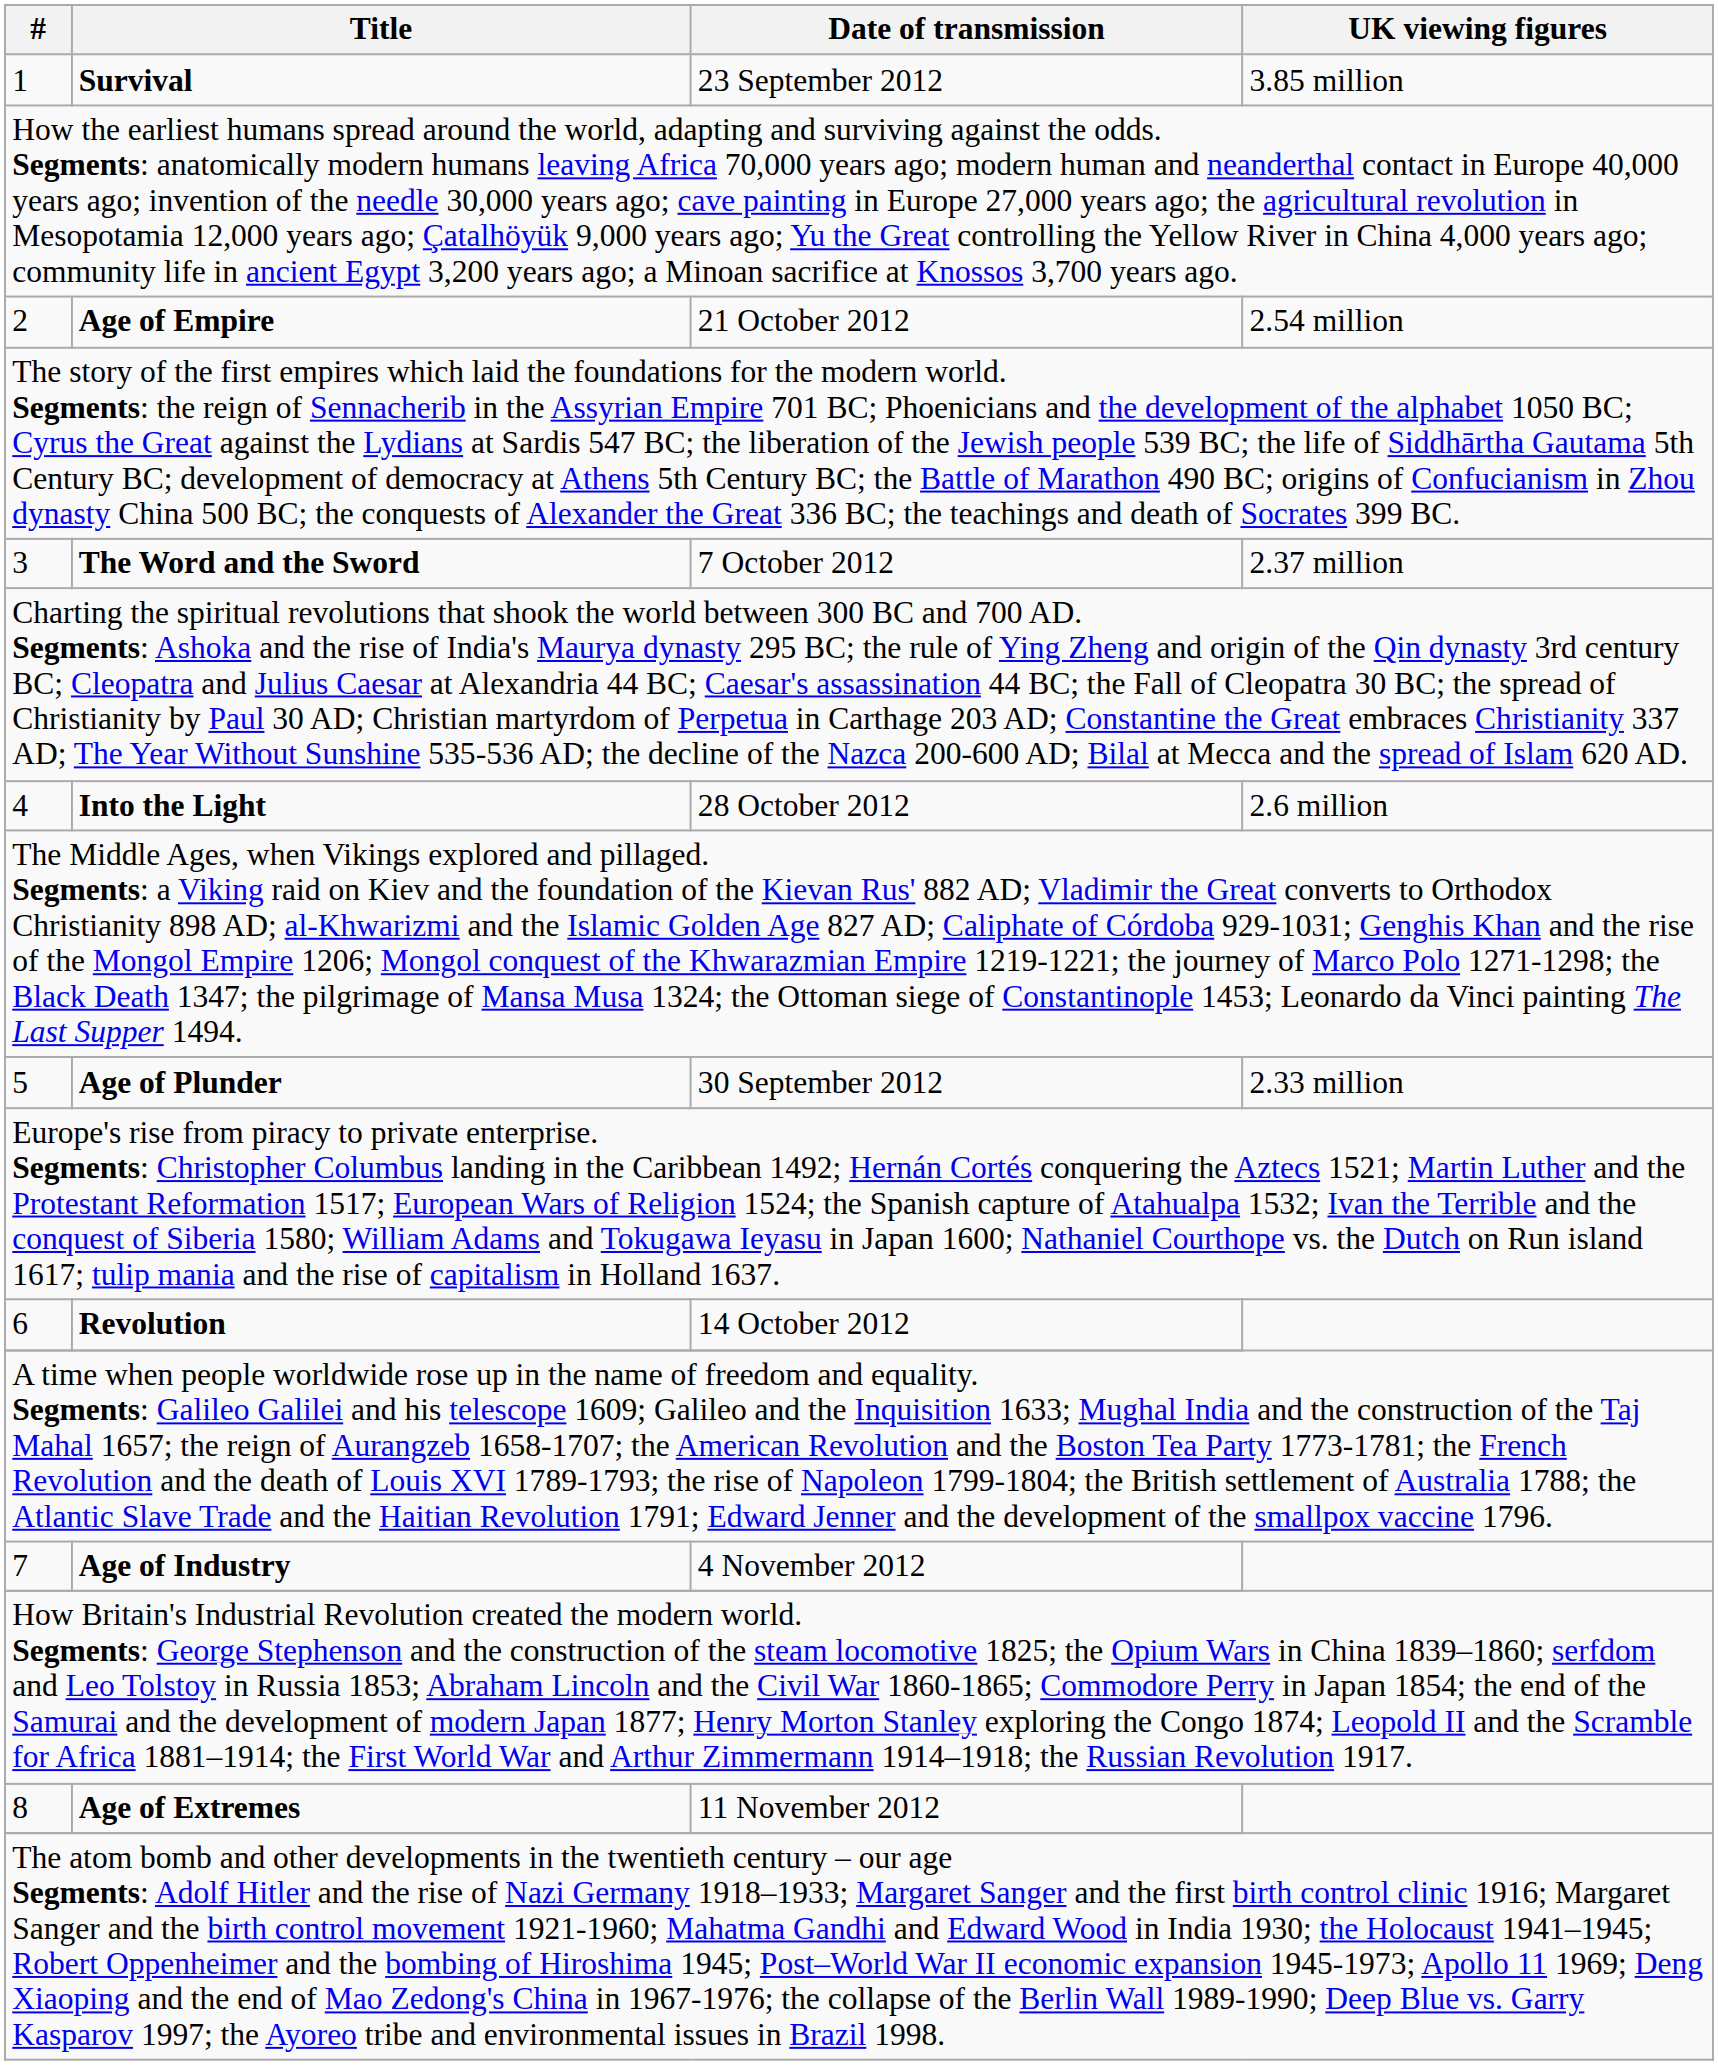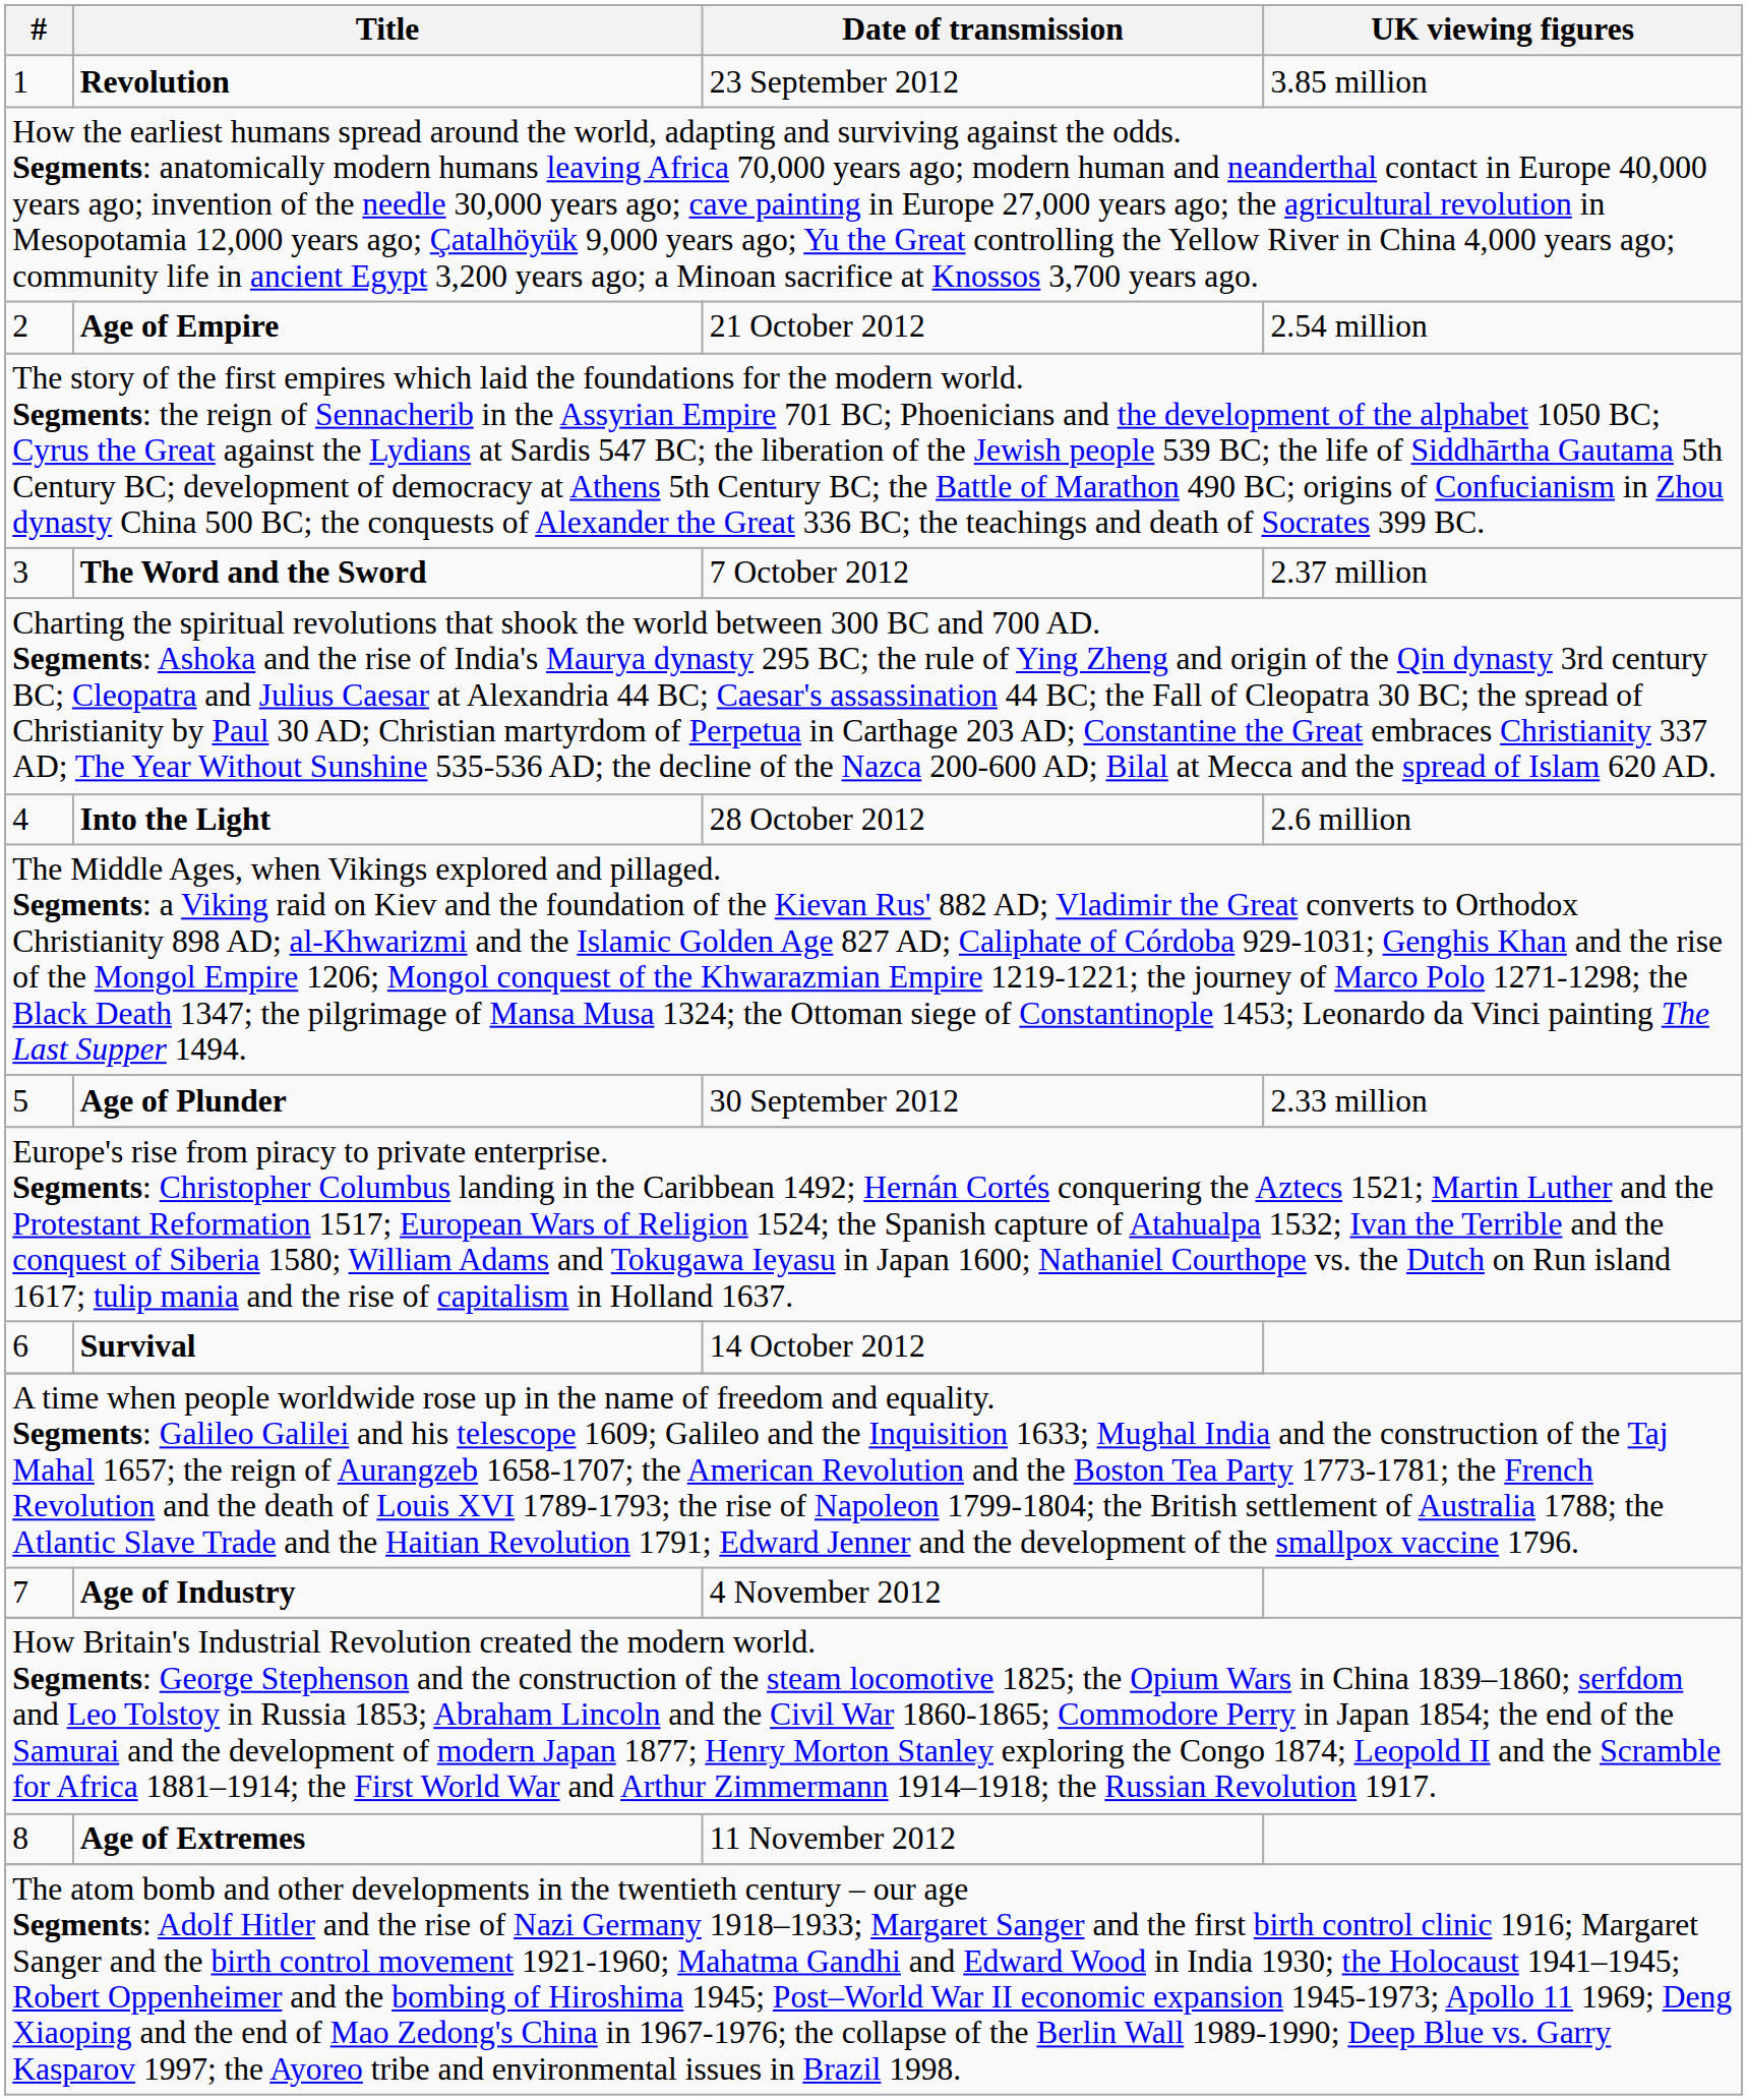 <table class="wikitable">
 <tr>
 <th>#</th>
 <th>Title</th>
 <th>Date of transmission</th>
 <th>UK viewing figures</th>
 </tr>
 <tr>
 <td>1</td>
-<td><strong>Survival</strong></td>
+<td><strong>Revolution</strong></td>
 <td>23 September 2012</td>
 <td>3.85 million</td>
 </tr>
 <tr>
 <td colspan="4">How the earliest humans spread around the world, adapting and surviving against the odds.<br><strong>Segments</strong>: anatomically modern humans <a href='#'>leaving Africa</a> 70,000 years ago; modern human and <a href='#'>neanderthal</a> contact in Europe 40,000 years ago; invention of the <a href='#'>needle</a> 30,000 years ago; <a href='#'>cave painting</a> in Europe 27,000 years ago; the <a href='#'>agricultural revolution</a> in Mesopotamia 12,000 years ago; <a href='#'>Çatalhöyük</a> 9,000 years ago; <a href='#'>Yu the Great</a> controlling the Yellow River in China 4,000 years ago; community life in <a href='#'>ancient Egypt</a> 3,200 years ago; a Minoan sacrifice at <a href='#'>Knossos</a> 3,700 years ago.</td>
 </tr>
 <tr>
 <td>2</td>
 <td><strong>Age of Empire</strong></td>
 <td>21 October 2012</td>
 <td>2.54 million </td>
 </tr>
 <tr>
 <td colspan="4">The story of the first empires which laid the foundations for the modern world.<br><strong>Segments</strong>: the reign of <a href='#'>Sennacherib</a> in the <a href='#'>Assyrian Empire</a> 701 BC; Phoenicians and <a href='#'>the development of the alphabet</a> 1050 BC; <a href='#'>Cyrus the Great</a> against the <a href='#'>Lydians</a> at Sardis 547 BC; the liberation of the <a href='#'>Jewish people</a> 539 BC; the life of <a href='#'>Siddhārtha Gautama</a> 5th Century BC; development of democracy at <a href='#'>Athens</a> 5th Century BC; the <a href='#'>Battle of Marathon</a> 490 BC; origins of <a href='#'>Confucianism</a> in <a href='#'>Zhou dynasty</a> China 500 BC; the conquests of <a href='#'>Alexander the Great</a> 336 BC; the teachings and death of <a href='#'>Socrates</a> 399 BC.</td>
 </tr>
 <tr>
 <td>3</td>
 <td><strong> The Word and the Sword</strong></td>
 <td>7 October 2012</td>
 <td>2.37 million </td>
 </tr>
 <tr>
 <td colspan="4">Charting the spiritual revolutions that shook the world between 300 BC and 700 AD.<br><strong>Segments</strong>: <a href='#'>Ashoka</a> and the rise of India's <a href='#'>Maurya dynasty</a> 295 BC; the rule of <a href='#'>Ying Zheng</a> and origin of the <a href='#'>Qin dynasty</a> 3rd century BC; <a href='#'>Cleopatra</a> and <a href='#'>Julius Caesar</a> at Alexandria 44 BC; <a href='#'>Caesar's assassination</a> 44 BC; the Fall of Cleopatra 30 BC; the spread of Christianity by <a href='#'>Paul</a> 30 AD; Christian martyrdom of <a href='#'>Perpetua</a> in Carthage 203 AD; <a href='#'>Constantine the Great</a> embraces <a href='#'>Christianity</a> 337 AD; <a href='#'>The Year Without Sunshine</a> 535-536 AD; the decline of the <a href='#'>Nazca</a> 200-600 AD; <a href='#'>Bilal</a> at Mecca and the <a href='#'>spread of Islam</a> 620 AD.</td>
 </tr>
 <tr>
 <td>4</td>
 <td><strong>Into the Light</strong></td>
 <td>28 October 2012</td>
 <td>2.6 million</td>
 </tr>
 <tr>
 <td colspan="4">The Middle Ages, when Vikings explored and pillaged.<br><strong>Segments</strong>: a <a href='#'>Viking</a> raid on Kiev and the foundation of the <a href='#'>Kievan Rus'</a> 882 AD; <a href='#'>Vladimir the Great</a> converts to Orthodox Christianity 898 AD; <a href='#'>al-Khwarizmi</a> and the <a href='#'>Islamic Golden Age</a> 827 AD; <a href='#'>Caliphate of Córdoba</a> 929-1031; <a href='#'>Genghis Khan</a> and the rise of the <a href='#'>Mongol Empire</a> 1206; <a href='#'>Mongol conquest of the Khwarazmian Empire</a> 1219-1221; the journey of <a href='#'>Marco Polo</a> 1271-1298; the <a href='#'>Black Death</a> 1347; the pilgrimage of <a href='#'>Mansa Musa</a> 1324; the Ottoman siege of <a href='#'>Constantinople</a> 1453; Leonardo da Vinci painting <em><a href='#'>The Last Supper</a></em> 1494.</td>
 </tr>
 <tr>
 <td>5</td>
 <td><strong>Age of Plunder</strong></td>
 <td>30 September 2012</td>
 <td>2.33 million</td>
 </tr>
 <tr>
 <td colspan="4">Europe's rise from piracy to private enterprise.<br><strong>Segments</strong>: <a href='#'>Christopher Columbus</a> landing in the Caribbean 1492; <a href='#'>Hernán Cortés</a> conquering the <a href='#'>Aztecs</a> 1521; <a href='#'>Martin Luther</a> and the <a href='#'>Protestant Reformation</a> 1517; <a href='#'>European Wars of Religion</a> 1524; the Spanish capture of <a href='#'>Atahualpa</a> 1532; <a href='#'>Ivan the Terrible</a> and the <a href='#'>conquest of Siberia</a> 1580; <a href='#'>William Adams</a> and <a href='#'>Tokugawa Ieyasu</a> in Japan 1600; <a href='#'>Nathaniel Courthope</a> vs. the <a href='#'>Dutch</a> on Run island 1617; <a href='#'>tulip mania</a> and the rise of <a href='#'>capitalism</a> in Holland 1637.</td>
 </tr>
 <tr>
 <td>6</td>
-<td><strong>Revolution</strong></td>
+<td><strong>Survival</strong></td>
 <td>14 October 2012</td>
 </tr>
 <tr million (-% share)>
 </tr>
 <tr>
 <td colspan="4">A time when people worldwide rose up in the name of freedom and equality.<br><strong>Segments</strong>: <a href='#'>Galileo Galilei</a> and his <a href='#'>telescope</a> 1609; Galileo and the <a href='#'>Inquisition</a> 1633; <a href='#'>Mughal India</a> and the construction of the <a href='#'>Taj Mahal</a> 1657; the reign of <a href='#'>Aurangzeb</a> 1658-1707; the <a href='#'>American Revolution</a> and the <a href='#'>Boston Tea Party</a> 1773-1781; the <a href='#'>French Revolution</a> and the death of <a href='#'>Louis XVI</a> 1789-1793; the rise of <a href='#'>Napoleon</a> 1799-1804; the British settlement of <a href='#'>Australia</a> 1788; the <a href='#'>Atlantic Slave Trade</a> and the <a href='#'>Haitian Revolution</a> 1791; <a href='#'>Edward Jenner</a> and the development of the <a href='#'>smallpox vaccine</a> 1796.</td>
 </tr>
 <tr>
 <td>7</td>
 <td><strong>Age of Industry</strong></td>
 <td>4 November 2012</td>
 </tr>
 <tr million (-% share)>
 </tr>
 <tr>
 <td colspan="4">How Britain's Industrial Revolution created the modern world.<br><strong>Segments</strong>: <a href='#'>George Stephenson</a> and the construction of the <a href='#'>steam locomotive</a> 1825; the <a href='#'>Opium Wars</a> in China 1839–1860; <a href='#'>serfdom</a> and <a href='#'>Leo Tolstoy</a> in Russia 1853; <a href='#'>Abraham Lincoln</a> and the <a href='#'>Civil War</a> 1860-1865; <a href='#'>Commodore Perry</a> in Japan 1854; the end of the <a href='#'>Samurai</a> and the development of <a href='#'>modern Japan</a> 1877; <a href='#'>Henry Morton Stanley</a> exploring the Congo 1874; <a href='#'>Leopold II</a> and the <a href='#'>Scramble for Africa</a> 1881–1914; the <a href='#'>First World War</a> and <a href='#'>Arthur Zimmermann</a> 1914–1918; the <a href='#'>Russian Revolution</a> 1917.</td>
 </tr>
 <tr>
 <td>8</td>
 <td><strong>Age of Extremes</strong></td>
 <td>11 November 2012</td>
 </tr>
 <tr million (-% share)>
 </tr>
 <tr>
 <td colspan="4">The atom bomb and other developments in the twentieth century – our age<br><strong>Segments</strong>: <a href='#'>Adolf Hitler</a> and the rise of <a href='#'>Nazi Germany</a> 1918–1933; <a href='#'>Margaret Sanger</a> and the first <a href='#'>birth control clinic</a> 1916; Margaret Sanger and the <a href='#'>birth control movement</a> 1921-1960; <a href='#'>Mahatma Gandhi</a> and <a href='#'>Edward Wood</a> in India 1930; <a href='#'>the Holocaust</a> 1941–1945; <a href='#'>Robert Oppenheimer</a> and the <a href='#'>bombing of Hiroshima</a> 1945; <a href='#'>Post–World War II economic expansion</a> 1945-1973; <a href='#'>Apollo 11</a> 1969; <a href='#'>Deng Xiaoping</a> and the end of <a href='#'>Mao Zedong's China</a> in 1967-1976; the collapse of the <a href='#'>Berlin Wall</a> 1989-1990; <a href='#'>Deep Blue vs. Garry Kasparov</a> 1997; the <a href='#'>Ayoreo</a> tribe and environmental issues in <a href='#'>Brazil</a> 1998.</td>
 </tr>
 </table>
